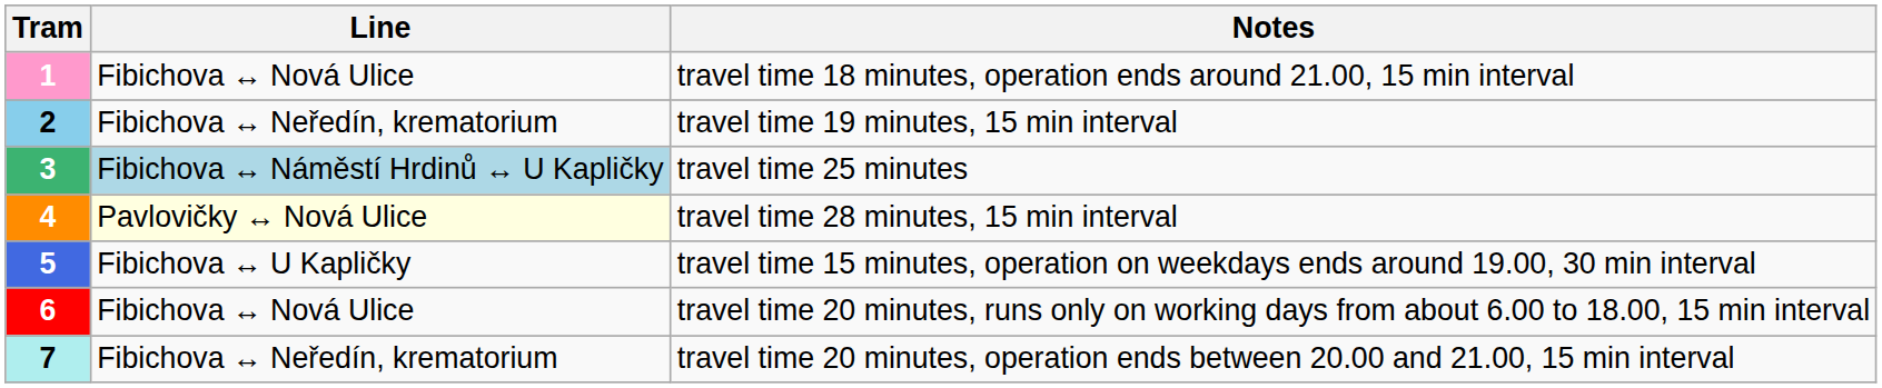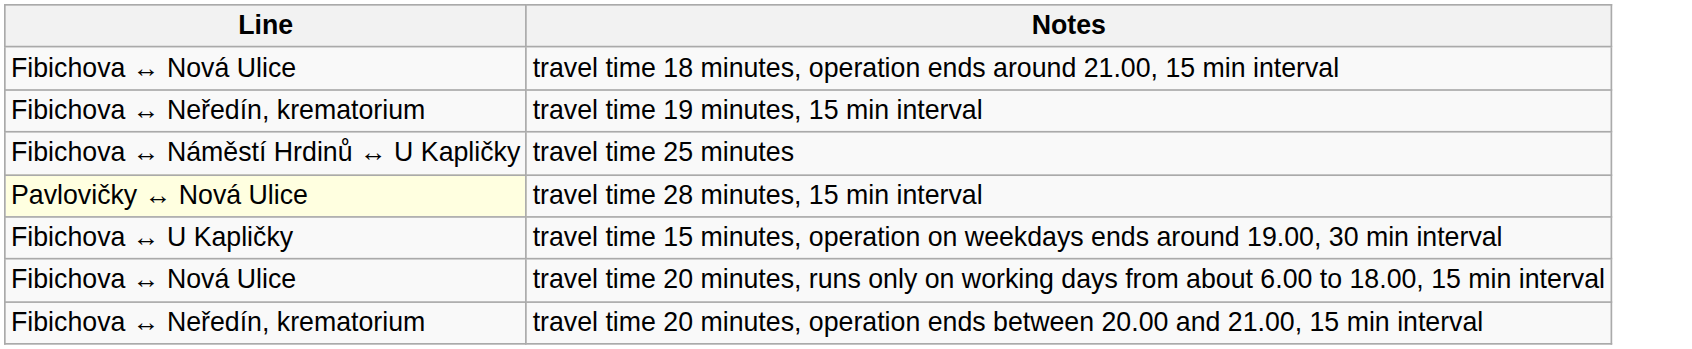 <table class="wikitable">
 <tr>
-<th>Tram</th>
 <th>Line</th>
 <th>Notes</th>
 </tr>
 <tr>
-<td align="center" style="color: white; background-color: #ff99cc"><strong>1</strong></td>
 <td>Fibichova ↔ Nová Ulice</td>
 <td>travel time 18 minutes, operation ends around 21.00, 15 min interval</td>
 </tr>
 <tr>
-<td align="center" style="color: black; background-color: #87CEEB"><strong>2</strong></td>
 <td>Fibichova ↔ Neředín, krematorium</td>
 <td>travel time 19 minutes, 15 min interval</td>
 </tr>
 <tr>
-<td align="center" style="color: white; background-color: #3CB371"><strong>3</strong></td>
-<td style="background: lightblue;">Fibichova ↔ Náměstí Hrdinů ↔ U Kapličky</td>
+<td>Fibichova ↔ Náměstí Hrdinů ↔ U Kapličky</td>
 <td>travel time 25 minutes</td>
 </tr>
 <tr>
-<td align="center" style="color: white; background-color: #ff8c00"><strong>4</strong></td>
 <td style="background: lightyellow;">Pavlovičky ↔ Nová Ulice</td>
 <td>travel time 28 minutes, 15 min interval</td>
 </tr>
 <tr>
-<td align="center" style="color: white; background-color: #4169E1"><strong>5</strong></td>
 <td>Fibichova ↔ U Kapličky</td>
 <td>travel time 15 minutes, operation on weekdays ends around 19.00, 30 min interval</td>
 </tr>
 <tr>
-<td align="center" style="color: white; background-color: #ff0000"><strong>6</strong></td>
 <td>Fibichova ↔ Nová Ulice</td>
 <td>travel time 20 minutes, runs only on working days from about 6.00 to 18.00, 15 min interval</td>
 </tr>
 <tr>
-<td align="center" style="color: black; background-color: #AFEEEE"><strong>7</strong></td>
 <td>Fibichova ↔ Neředín, krematorium</td>
 <td>travel time 20 minutes, operation ends between 20.00 and 21.00, 15 min interval</td>
 </tr>
 </table>
